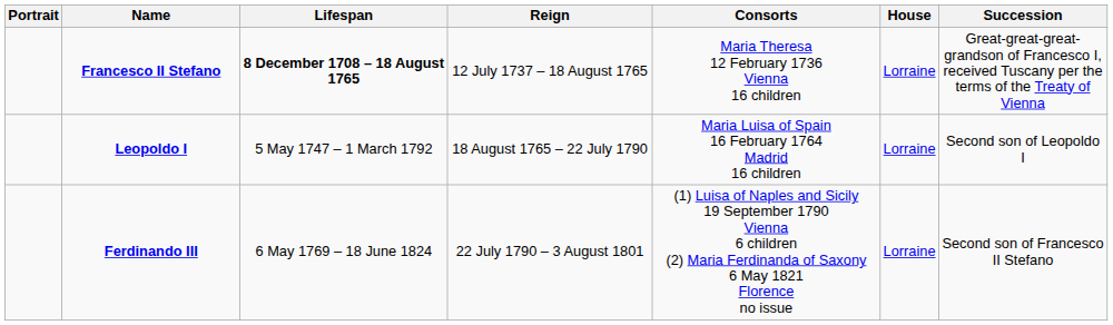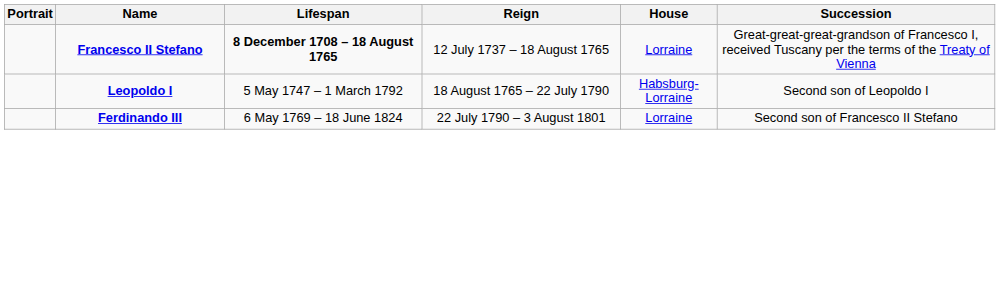 <table width=98% class="wikitable" style="text-align:center;">
 <tr>
 <th width="5%">Portrait</th>
 <th width="17%">Name</th>
 <th width="20%">Lifespan</th>
 <th width="20%">Reign</th>
-<th width="22%">Consorts</th>
 <th>House</th>
 <th width="28%">Succession</th>
 </tr>
 <tr>
 <td></td>
 <td><a href='#'><strong>Francesco II Stefano</strong></a></td>
 <td><strong>8 December 1708 – 18 August 1765</strong></td>
 <td>12 July 1737 – 18 August 1765</td>
-<td><a href='#'>Maria Theresa</a><br>12 February 1736<br><a href='#'>Vienna</a><br>16 children</td>
 <td><a href='#'>Lorraine</a></td>
 <td>Great-great-great-grandson of Francesco I, received Tuscany per the terms of the <a href='#'>Treaty of Vienna</a></td>
 </tr>
 <tr>
 <td></td>
 <td><a href='#'><strong>Leopoldo I</strong></a></td>
 <td>5 May 1747 – 1 March 1792</td>
 <td>18 August 1765 – 22 July 1790</td>
-<td><a href='#'>Maria Luisa of Spain</a><br>16 February 1764<br><a href='#'>Madrid</a><br>16 children</td>
-<td><a href='#'>Lorraine</a></td>
+<td><a href='#'>Habsburg-Lorraine</a></td>
 <td>Second son of Leopoldo I</td>
 </tr>
 <tr>
 <td></td>
 <td><a href='#'><strong>Ferdinando III</strong></a></td>
 <td>6 May 1769 – 18 June 1824</td>
 <td>22 July 1790 – 3 August 1801</td>
-<td>(1) <a href='#'>Luisa of Naples and Sicily</a><br>19 September 1790<br><a href='#'>Vienna</a><br>6 children<br>(2) <a href='#'>Maria Ferdinanda of Saxony</a><br>6 May 1821<br><a href='#'>Florence</a><br>no issue</td>
 <td><a href='#'>Lorraine</a></td>
 <td>Second son of Francesco II Stefano</td>
 </tr>
 </table>
